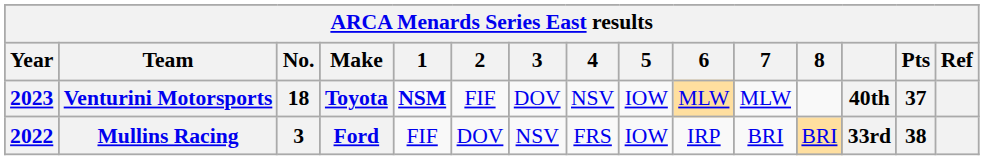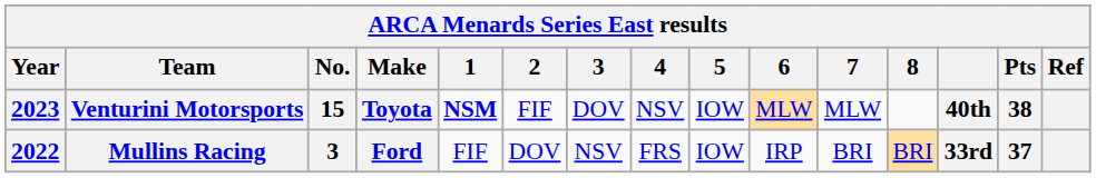 <table class="wikitable" style="text-align:center; font-size:75%">
 <tr>
 <th colspan=15><a href='#'>ARCA Menards Series East</a> results</th>
 </tr>
 <tr>
 <th>Year</th>
 <th>Team</th>
 <th>No.</th>
 <th>Make</th>
 <th>1</th>
 <th>2</th>
 <th>3</th>
 <th>4</th>
 <th>5</th>
 <th>6</th>
 <th>7</th>
 <th>8</th>
 <th></th>
 <th>Pts</th>
 <th>Ref</th>
 </tr>
 <tr>
 <th><a href='#'>2023</a></th>
 <th><a href='#'>Venturini Motorsports</a></th>
-<th>18</th>
+<th>15</th>
 <th><a href='#'>Toyota</a></th>
 <td><strong><a href='#'>NSM</a></strong></td>
 <td><a href='#'>FIF</a></td>
 <td><a href='#'>DOV</a></td>
 <td><a href='#'>NSV</a></td>
 <td><a href='#'>IOW</a></td>
 <td style="background:#FFDF9F;"><a href='#'>MLW</a><br></td>
 <td><a href='#'>MLW</a></td>
 <td></td>
 <th>40th</th>
-<th>37</th>
+<th>38</th>
 <th></th>
 </tr>
 <tr>
 <th><a href='#'>2022</a></th>
 <th><a href='#'>Mullins Racing</a></th>
 <th>3</th>
 <th><a href='#'>Ford</a></th>
 <td><a href='#'>FIF</a></td>
 <td><a href='#'>DOV</a></td>
 <td><a href='#'>NSV</a></td>
 <td><a href='#'>FRS</a></td>
 <td><a href='#'>IOW</a></td>
 <td><a href='#'>IRP</a></td>
 <td><a href='#'>BRI</a></td>
 <td style="background:#FFDF9F;"><a href='#'>BRI</a><br></td>
 <th>33rd</th>
-<th>38</th>
+<th>37</th>
 <th></th>
 </tr>
 </table>
